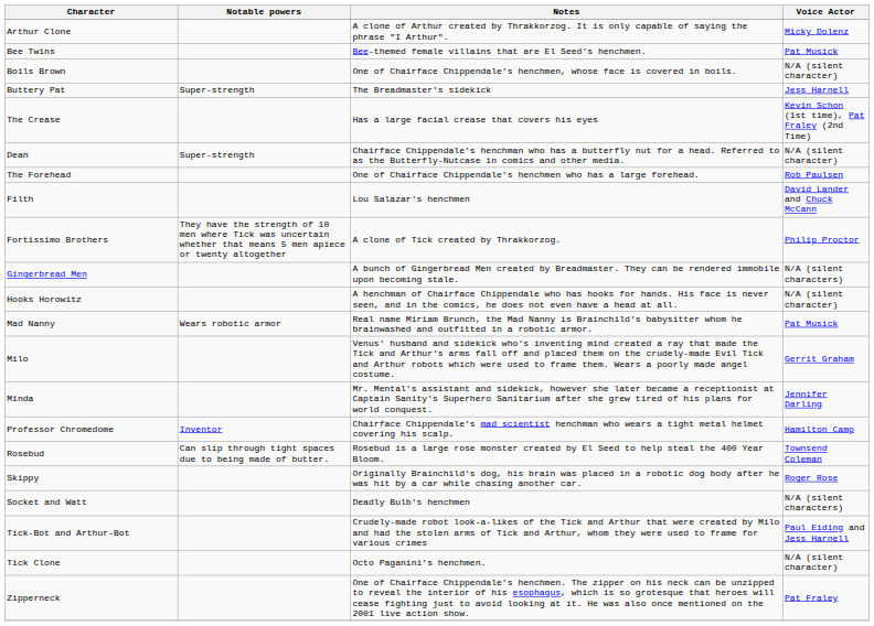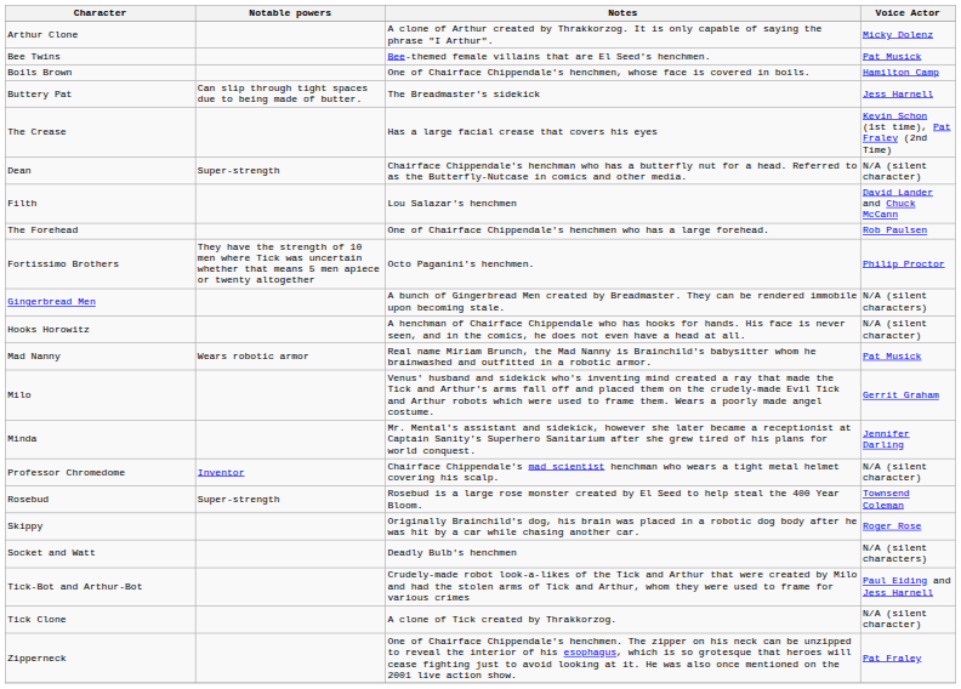 <table class="wikitable" width=100%>
 <tr>
 <th width=20%>Character</th>
 <th width=20%>Notable powers</th>
 <th width=50%>Notes</th>
 <th width=30%>Voice Actor</th>
 </tr>
 <tr bgcolor="#dddddd">
 </tr>
 <tr>
 <td>Arthur Clone</td>
 <td></td>
 <td>A clone of Arthur created by Thrakkorzog. It is only capable of saying the phrase "I Arthur".</td>
 <td><a href='#'>Micky Dolenz</a></td>
 </tr>
 <tr>
 <td>Bee Twins</td>
 <td></td>
 <td><a href='#'>Bee</a>-themed female villains that are El Seed's henchmen.</td>
 <td><a href='#'>Pat Musick</a></td>
 </tr>
 <tr>
 <td>Boils Brown</td>
 <td></td>
 <td>One of Chairface Chippendale's henchmen, whose face is covered in boils.</td>
-<td>N/A (silent character)</td>
+<td><a href='#'>Hamilton Camp</a></td>
 </tr>
 <tr>
 <td>Buttery Pat</td>
-<td>Super-strength</td>
+<td>Can slip through tight spaces due to being made of butter.</td>
 <td>The Breadmaster's sidekick</td>
 <td><a href='#'>Jess Harnell</a></td>
 </tr>
 <tr>
 <td>The Crease</td>
 <td></td>
 <td>Has a large facial crease that covers his eyes</td>
 <td><a href='#'>Kevin Schon</a> (1st time), <a href='#'>Pat Fraley</a> (2nd Time)</td>
 </tr>
 <tr>
 <td>Dean</td>
 <td>Super-strength</td>
 <td>Chairface Chippendale's henchman who has a butterfly nut for a head. Referred to as the Butterfly-Nutcase in comics and other media.</td>
 <td>N/A (silent character)</td>
 </tr>
 <tr>
+<td>Filth</td>
+<td></td>
+<td>Lou Salazar's henchmen</td>
+<td><a href='#'>David Lander</a> and <a href='#'>Chuck McCann</a></td>
+</tr>
+<tr>
 <td>The Forehead</td>
 <td></td>
 <td>One of Chairface Chippendale's henchmen who has a large forehead.</td>
 <td><a href='#'>Rob Paulsen</a></td>
 </tr>
 <tr>
-<td>Filth</td>
-<td></td>
-<td>Lou Salazar's henchmen</td>
-<td><a href='#'>David Lander</a> and <a href='#'>Chuck McCann</a></td>
-</tr>
-<tr>
 <td>Fortissimo Brothers</td>
 <td>They have the strength of 10 men where Tick was uncertain whether that means 5 men apiece or twenty altogether</td>
-<td>A clone of Tick created by Thrakkorzog.</td>
+<td>Octo Paganini's henchmen.</td>
 <td><a href='#'>Philip Proctor</a></td>
 </tr>
 <tr>
 <td><a href='#'>Gingerbread Men</a></td>
 <td></td>
 <td>A bunch of Gingerbread Men created by Breadmaster. They can be rendered immobile upon becoming stale.</td>
 <td>N/A (silent characters)</td>
 </tr>
 <tr>
 <td>Hooks Horowitz</td>
 <td></td>
 <td>A henchman of Chairface Chippendale who has hooks for hands. His face is never seen, and in the comics, he does not even have a head at all.</td>
 <td>N/A (silent character)</td>
 </tr>
 <tr>
 <td>Mad Nanny</td>
 <td>Wears robotic armor</td>
 <td>Real name Miriam Brunch, the Mad Nanny is Brainchild's babysitter whom he brainwashed and outfitted in a robotic armor.</td>
 <td><a href='#'>Pat Musick</a></td>
 </tr>
 <tr>
 <td>Milo</td>
 <td></td>
 <td>Venus' husband and sidekick who's inventing mind created a ray that made the Tick and Arthur's arms fall off and placed them on the crudely-made Evil Tick and Arthur robots which were used to frame them. Wears a poorly made angel costume.</td>
 <td><a href='#'>Gerrit Graham</a></td>
 </tr>
 <tr>
 <td>Minda</td>
 <td></td>
 <td>Mr. Mental's assistant and sidekick, however she later became a receptionist at Captain Sanity's Superhero Sanitarium after she grew tired of his plans for world conquest.</td>
 <td><a href='#'>Jennifer Darling</a></td>
 </tr>
 <tr>
 <td>Professor Chromedome</td>
 <td><a href='#'>Inventor</a></td>
 <td>Chairface Chippendale's <a href='#'>mad scientist</a> henchman who wears a tight metal helmet covering his scalp.</td>
-<td><a href='#'>Hamilton Camp</a></td>
+<td>N/A (silent character)</td>
 </tr>
 <tr>
 <td>Rosebud</td>
-<td>Can slip through tight spaces due to being made of butter.</td>
+<td>Super-strength</td>
 <td>Rosebud is a large rose monster created by El Seed to help steal the 400 Year Bloom.</td>
 <td><a href='#'>Townsend Coleman</a></td>
 </tr>
 <tr>
 <td>Skippy</td>
 <td></td>
 <td>Originally Brainchild's dog, his brain was placed in a robotic dog body after he was hit by a car while chasing another car.</td>
 <td><a href='#'>Roger Rose</a></td>
 </tr>
 <tr>
 <td>Socket and Watt</td>
 <td></td>
 <td>Deadly Bulb's henchmen</td>
 <td>N/A (silent characters)</td>
 </tr>
 <tr>
 <td>Tick-Bot and Arthur-Bot</td>
 <td></td>
 <td>Crudely-made robot look-a-likes of the Tick and Arthur that were created by Milo and had the stolen arms of Tick and Arthur, whom they were used to frame for various crimes</td>
 <td><a href='#'>Paul Eiding</a> and <a href='#'>Jess Harnell</a></td>
 </tr>
 <tr>
 <td>Tick Clone</td>
 <td></td>
-<td>Octo Paganini's henchmen.</td>
+<td>A clone of Tick created by Thrakkorzog.</td>
 <td>N/A (silent character)</td>
 </tr>
 <tr>
 <td>Zipperneck</td>
 <td></td>
 <td>One of Chairface Chippendale's henchmen. The zipper on his neck can be unzipped to reveal the interior of his <a href='#'>esophagus</a>, which is so grotesque that heroes will cease fighting just to avoid looking at it. He was also once mentioned on the 2001 live action show.</td>
 <td><a href='#'>Pat Fraley</a></td>
 </tr>
 <tr>
 </tr>
 </table>
